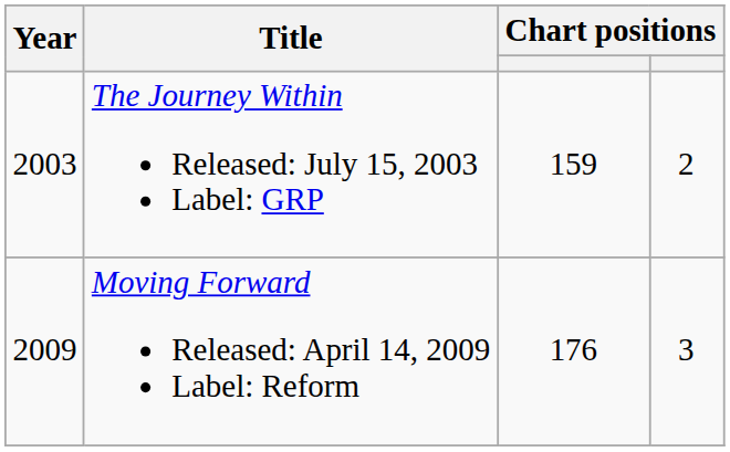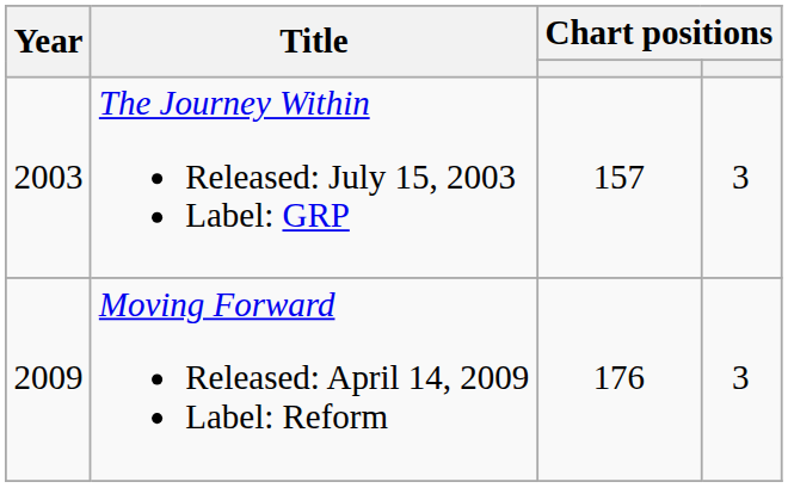 <table class="wikitable">
 <tr>
 <th rowspan=2>Year</th>
 <th rowspan=2>Title</th>
 <th colspan=2>Chart positions</th>
 </tr>
 <tr>
 <th></th>
 <th></th>
 </tr>
 <tr>
 <td>2003</td>
 <td><em><a href='#'>The Journey Within</a></em><br><ul><li>Released: July 15, 2003</li><li>Label: <a href='#'>GRP</a></li></ul></td>
-<td style="text-align:center;">159</td>
-<td style="text-align:center;">2</td>
+<td style="text-align:center;">157</td>
+<td style="text-align:center;">3</td>
 </tr>
 <tr>
 <td>2009</td>
 <td><em><a href='#'>Moving Forward</a></em><br><ul><li>Released: April 14, 2009</li><li>Label: Reform</li></ul></td>
 <td style="text-align:center;">176</td>
 <td style="text-align:center;">3</td>
 </tr>
 </table>
